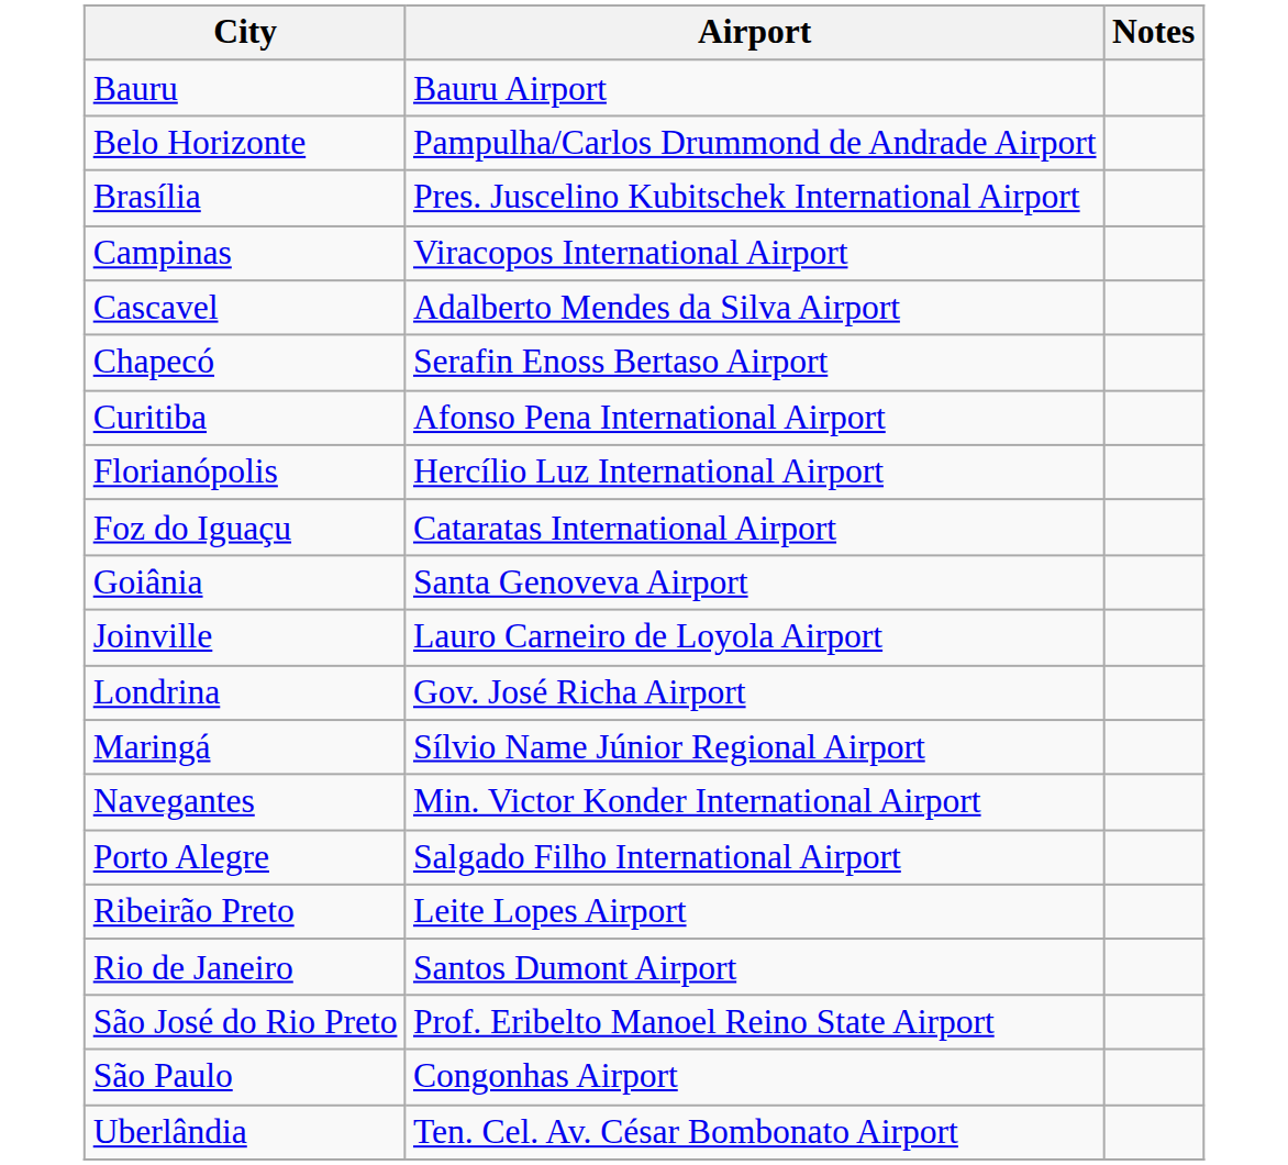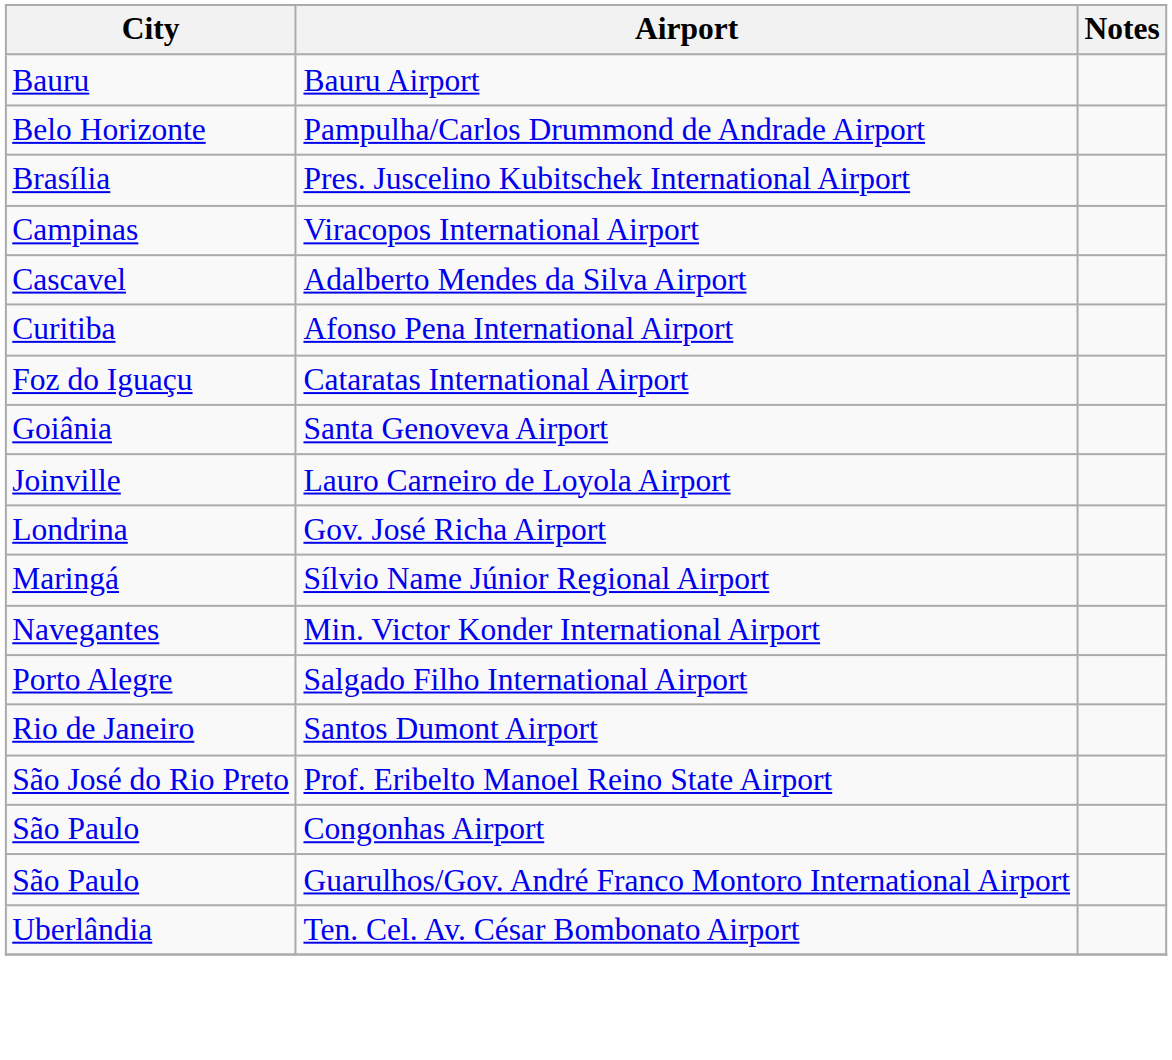 <table class="wikitable sortable" style="margin:1em auto;">
 <tr>
 <th>City</th>
 <th>Airport</th>
 <th>Notes</th>
 </tr>
 <tr>
 <td><a href='#'>Bauru</a></td>
 <td><a href='#'>Bauru Airport</a></td>
 <td></td>
 </tr>
 <tr>
 <td><a href='#'>Belo Horizonte</a></td>
 <td><a href='#'>Pampulha/Carlos Drummond de Andrade Airport</a></td>
 <td></td>
 </tr>
 <tr>
 <td><a href='#'>Brasília</a></td>
 <td><a href='#'>Pres. Juscelino Kubitschek International Airport</a></td>
 <td></td>
 </tr>
 <tr>
 <td><a href='#'>Campinas</a></td>
 <td><a href='#'>Viracopos International Airport</a></td>
 <td></td>
 </tr>
 <tr>
 <td><a href='#'>Cascavel</a></td>
 <td><a href='#'>Adalberto Mendes da Silva Airport</a></td>
 <td></td>
 </tr>
 <tr>
-<td><a href='#'>Chapecó</a></td>
-<td><a href='#'>Serafin Enoss Bertaso Airport</a></td>
-<td></td>
-</tr>
-<tr>
 <td><a href='#'>Curitiba</a></td>
 <td><a href='#'>Afonso Pena International Airport</a></td>
-<td></td>
-</tr>
-<tr>
-<td><a href='#'>Florianópolis</a></td>
-<td><a href='#'>Hercílio Luz International Airport</a></td>
 <td></td>
 </tr>
 <tr>
 <td><a href='#'>Foz do Iguaçu</a></td>
 <td><a href='#'>Cataratas International Airport</a></td>
 <td></td>
 </tr>
 <tr>
 <td><a href='#'>Goiânia</a></td>
 <td><a href='#'>Santa Genoveva Airport</a></td>
 <td></td>
 </tr>
 <tr>
 <td><a href='#'>Joinville</a></td>
 <td><a href='#'>Lauro Carneiro de Loyola Airport</a></td>
 <td></td>
 </tr>
 <tr>
 <td><a href='#'>Londrina</a></td>
 <td><a href='#'>Gov. José Richa Airport</a></td>
 <td></td>
 </tr>
 <tr>
 <td><a href='#'>Maringá</a></td>
 <td><a href='#'>Sílvio Name Júnior Regional Airport</a></td>
 <td></td>
 </tr>
 <tr>
 <td><a href='#'>Navegantes</a></td>
 <td><a href='#'>Min. Victor Konder International Airport</a></td>
 <td></td>
 </tr>
 <tr>
 <td><a href='#'>Porto Alegre</a></td>
 <td><a href='#'>Salgado Filho International Airport</a></td>
 <td></td>
 </tr>
 <tr>
-<td><a href='#'>Ribeirão Preto</a></td>
-<td><a href='#'>Leite Lopes Airport</a></td>
-<td></td>
-</tr>
-<tr>
 <td><a href='#'>Rio de Janeiro</a></td>
 <td><a href='#'>Santos Dumont Airport</a></td>
 <td></td>
 </tr>
 <tr>
 <td><a href='#'>São José do Rio Preto</a></td>
 <td><a href='#'>Prof. Eribelto Manoel Reino State Airport</a></td>
 <td></td>
 </tr>
 <tr>
 <td><a href='#'>São Paulo</a></td>
 <td><a href='#'>Congonhas Airport</a></td>
 <td></td>
 </tr>
 <tr>
+<td><a href='#'>São Paulo</a></td>
+<td><a href='#'>Guarulhos/Gov. André Franco Montoro International Airport</a></td>
+<td></td>
+</tr>
+<tr>
 <td><a href='#'>Uberlândia</a></td>
 <td><a href='#'>Ten. Cel. Av. César Bombonato Airport</a></td>
 <td></td>
 </tr>
 <tr>
 </tr>
 </table>
